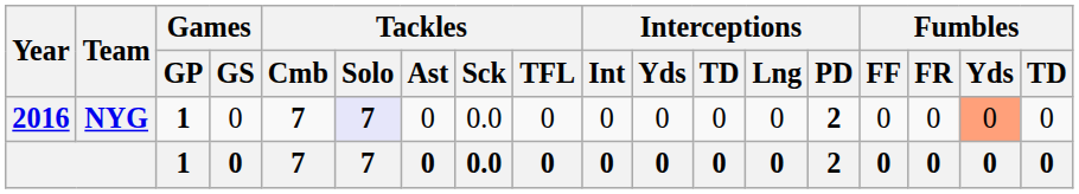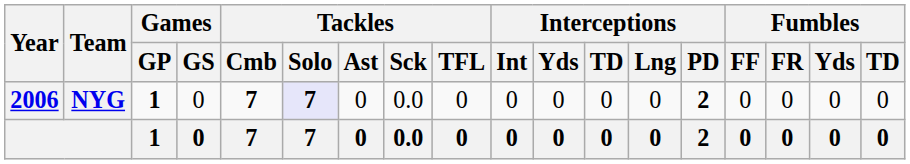 <table class="wikitable" style="text-align:center">
 <tr>
 <th rowspan="2">Year</th>
 <th rowspan="2">Team</th>
 <th colspan="2">Games</th>
 <th colspan="5">Tackles</th>
 <th colspan="5">Interceptions</th>
 <th colspan="4">Fumbles</th>
 </tr>
 <tr>
 <th>GP</th>
 <th>GS</th>
 <th>Cmb</th>
 <th>Solo</th>
 <th>Ast</th>
 <th>Sck</th>
 <th>TFL</th>
 <th>Int</th>
 <th>Yds</th>
 <th>TD</th>
 <th>Lng</th>
 <th>PD</th>
 <th>FF</th>
 <th>FR</th>
 <th>Yds</th>
 <th>TD</th>
 </tr>
 <tr>
-<th><a href='#'>2016</a></th>
+<th><a href='#'>2006</a></th>
 <th><a href='#'>NYG</a></th>
 <td><strong>1</strong></td>
 <td>0</td>
 <td><strong>7</strong></td>
 <td style="background: lavender;"><strong>7</strong></td>
 <td>0</td>
 <td>0.0</td>
 <td>0</td>
 <td>0</td>
 <td>0</td>
 <td>0</td>
 <td>0</td>
 <td><strong>2</strong></td>
 <td>0</td>
 <td>0</td>
-<td style="background: lightsalmon;">0</td>
+<td>0</td>
 <td>0</td>
 </tr>
 <tr>
 <th colspan="2"></th>
 <th>1</th>
 <th>0</th>
 <th>7</th>
 <th>7</th>
 <th>0</th>
 <th>0.0</th>
 <th>0</th>
 <th>0</th>
 <th>0</th>
 <th>0</th>
 <th>0</th>
 <th>2</th>
 <th>0</th>
 <th>0</th>
 <th>0</th>
 <th>0</th>
 </tr>
 </table>
